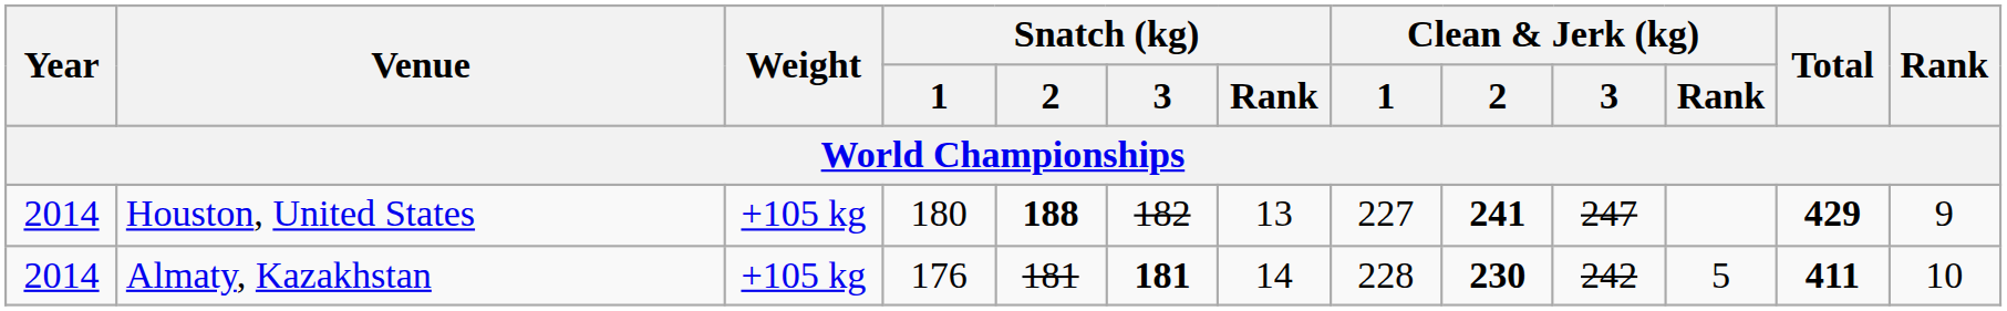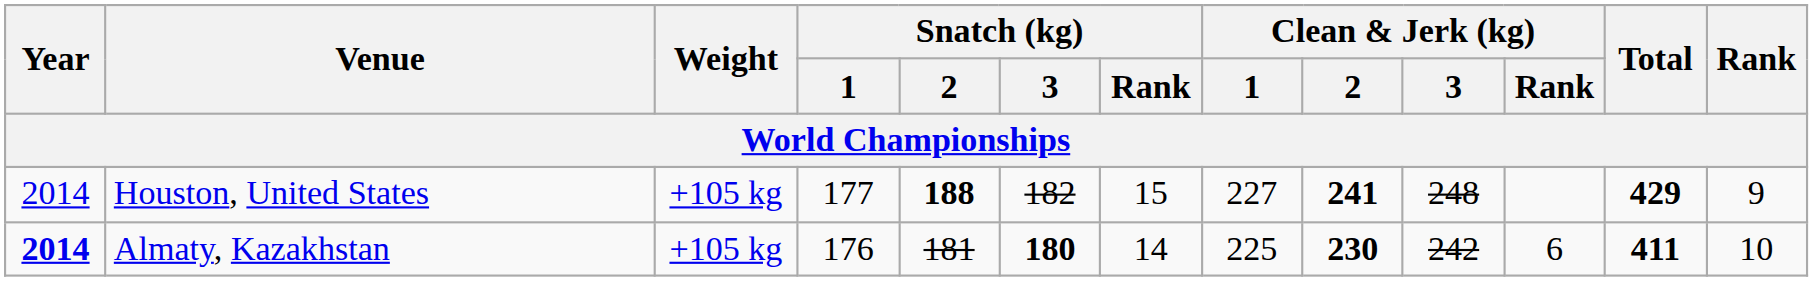 <table class = "wikitable" style="text-align:center;">
 <tr>
 <th rowspan=2 width=40>Year</th>
 <th rowspan=2 width=250>Venue</th>
 <th rowspan=2 width=60>Weight</th>
 <th colspan=4>Snatch (kg)</th>
 <th colspan=4>Clean & Jerk (kg)</th>
 <th rowspan=2 width=40>Total</th>
 <th rowspan=2 width=40>Rank</th>
 </tr>
 <tr>
 <th width=40>1</th>
 <th width=40>2</th>
 <th width=40>3</th>
 <th width=40>Rank</th>
 <th width=40>1</th>
 <th width=40>2</th>
 <th width=40>3</th>
 <th width=40>Rank</th>
 </tr>
 <tr>
 <th colspan=13><a href='#'>World Championships</a></th>
 </tr>
 <tr>
 <td><a href='#'>2014</a></td>
 <td align=left> <a href='#'>Houston</a>, <a href='#'>United States</a></td>
 <td><a href='#'>+105 kg</a></td>
-<td>180</td>
+<td>177</td>
 <td><strong>188</strong></td>
 <td><s>182</s></td>
-<td>13</td>
+<td>15</td>
 <td>227</td>
 <td><strong>241</strong></td>
-<td><s>247</s></td>
+<td><s>248</s></td>
 <td></td>
 <td><strong>429</strong></td>
 <td>9</td>
 </tr>
 <tr>
-<td><a href='#'>2014</a></td>
+<td><strong><a href='#'>2014</a></strong></td>
 <td align=left> <a href='#'>Almaty</a>, <a href='#'>Kazakhstan</a></td>
 <td><a href='#'>+105 kg</a></td>
 <td>176</td>
 <td><s>181</s></td>
-<td><strong>181</strong></td>
+<td><strong>180</strong></td>
 <td>14</td>
-<td>228</td>
+<td>225</td>
 <td><strong>230</strong></td>
 <td><s>242</s></td>
-<td>5</td>
+<td>6</td>
 <td><strong>411</strong></td>
 <td>10</td>
 </tr>
 </table>
